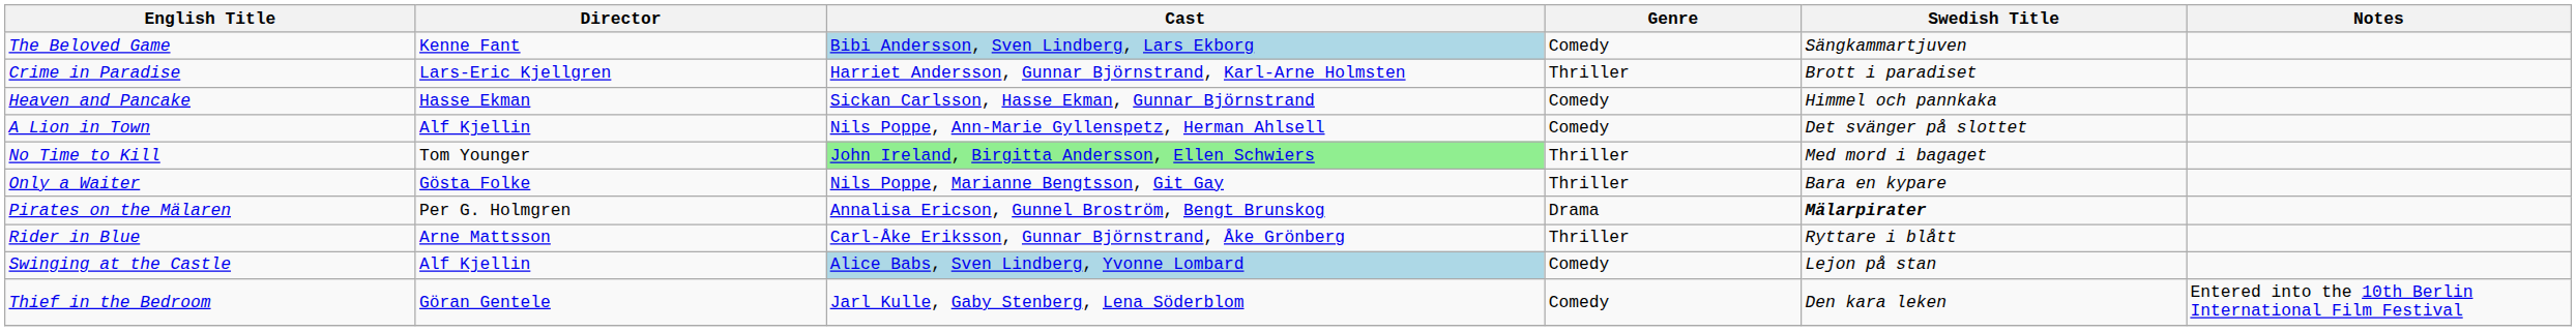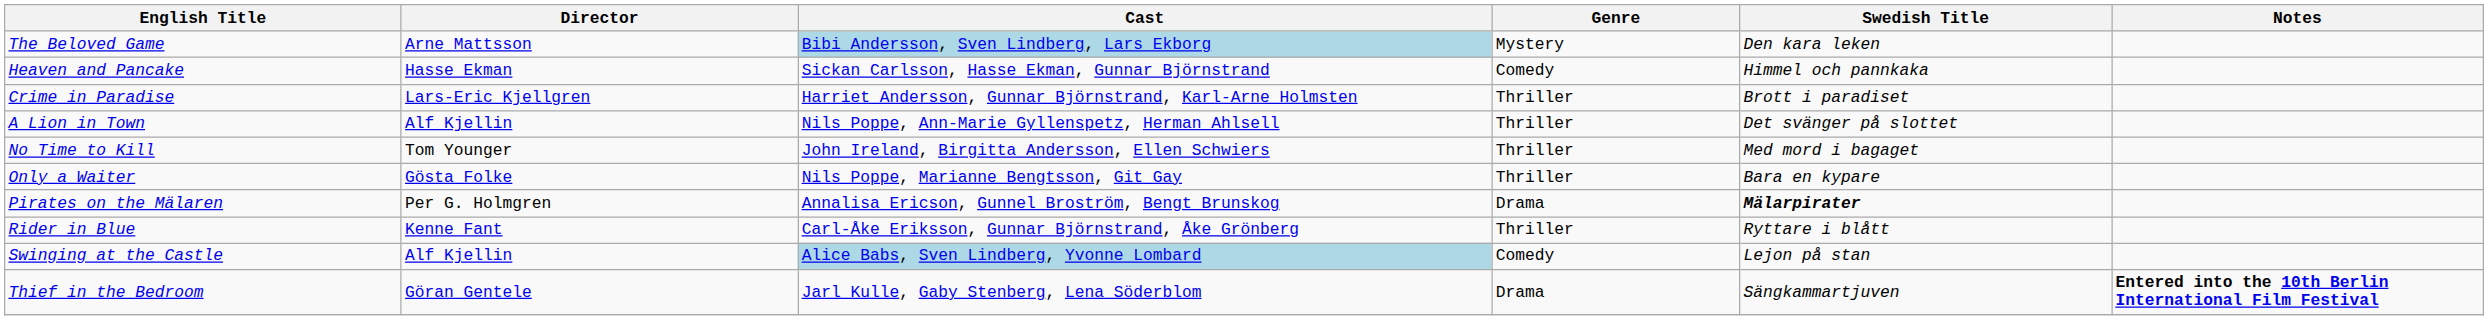 <table class="wikitable" style="width:100%;">
 <tr>
 <th style="width:16%;">English Title</th>
 <th style="width:16%;">Director</th>
 <th style="width:28%;">Cast</th>
 <th style="width:10%;">Genre</th>
 <th style="width:15%;">Swedish Title</th>
 <th style="width:15%;">Notes</th>
 </tr>
 <tr>
 <td><em><a href='#'>The Beloved Game</a></em></td>
-<td><a href='#'>Kenne Fant</a></td>
+<td><a href='#'>Arne Mattsson</a></td>
 <td style="background: lightblue;"><a href='#'>Bibi Andersson</a>, <a href='#'>Sven Lindberg</a>, <a href='#'>Lars Ekborg</a></td>
+<td>Mystery</td>
+<td><em>Den kara leken</em></td>
+<td></td>
+</tr>
+<tr>
+<td><em><a href='#'>Heaven and Pancake</a></em></td>
+<td><a href='#'>Hasse Ekman</a></td>
+<td><a href='#'>Sickan Carlsson</a>, <a href='#'>Hasse Ekman</a>, <a href='#'>Gunnar Björnstrand</a></td>
 <td>Comedy</td>
-<td><em>Sängkammartjuven</em></td>
+<td><em>Himmel och pannkaka</em></td>
 <td></td>
 </tr>
 <tr>
 <td><em><a href='#'>Crime in Paradise</a></em></td>
 <td><a href='#'>Lars-Eric Kjellgren</a></td>
 <td><a href='#'>Harriet Andersson</a>, <a href='#'>Gunnar Björnstrand</a>, <a href='#'>Karl-Arne Holmsten</a></td>
 <td>Thriller</td>
 <td><em>Brott i paradiset</em></td>
 <td></td>
 </tr>
 <tr>
-<td><em><a href='#'>Heaven and Pancake</a></em></td>
-<td><a href='#'>Hasse Ekman</a></td>
-<td><a href='#'>Sickan Carlsson</a>, <a href='#'>Hasse Ekman</a>, <a href='#'>Gunnar Björnstrand</a></td>
-<td>Comedy</td>
-<td><em>Himmel och pannkaka</em></td>
-<td></td>
-</tr>
-<tr>
 <td><em><a href='#'>A Lion in Town</a></em></td>
 <td><a href='#'>Alf Kjellin</a></td>
 <td><a href='#'>Nils Poppe</a>, <a href='#'>Ann-Marie Gyllenspetz</a>, <a href='#'>Herman Ahlsell</a></td>
-<td>Comedy</td>
+<td>Thriller</td>
 <td><em>Det svänger på slottet</em></td>
 <td></td>
 </tr>
 <tr>
 <td><em><a href='#'>No Time to Kill</a></em></td>
 <td>Tom Younger</td>
-<td style="background: lightgreen;"><a href='#'>John Ireland</a>, <a href='#'>Birgitta Andersson</a>, <a href='#'>Ellen Schwiers</a></td>
+<td><a href='#'>John Ireland</a>, <a href='#'>Birgitta Andersson</a>, <a href='#'>Ellen Schwiers</a></td>
 <td>Thriller</td>
 <td><em>Med mord i bagaget</em></td>
 <td></td>
 </tr>
 <tr>
 <td><em><a href='#'>Only a Waiter</a></em></td>
 <td><a href='#'>Gösta Folke</a></td>
 <td><a href='#'>Nils Poppe</a>, <a href='#'>Marianne Bengtsson</a>, <a href='#'>Git Gay</a></td>
 <td>Thriller</td>
 <td><em>Bara en kypare</em></td>
 <td></td>
 </tr>
 <tr>
 <td><em><a href='#'>Pirates on the Mälaren</a></em></td>
 <td>Per G. Holmgren</td>
 <td><a href='#'>Annalisa Ericson</a>, <a href='#'>Gunnel Broström</a>, <a href='#'>Bengt Brunskog</a></td>
 <td>Drama</td>
 <td><strong><em>Mälarpirater</em></strong></td>
 <td></td>
 </tr>
 <tr>
 <td><em><a href='#'>Rider in Blue</a></em></td>
-<td><a href='#'>Arne Mattsson</a></td>
+<td><a href='#'>Kenne Fant</a></td>
 <td><a href='#'>Carl-Åke Eriksson</a>, <a href='#'>Gunnar Björnstrand</a>, <a href='#'>Åke Grönberg</a></td>
 <td>Thriller</td>
 <td><em>Ryttare i blått</em></td>
 <td></td>
 </tr>
 <tr>
 <td><em><a href='#'>Swinging at the Castle</a></em></td>
 <td><a href='#'>Alf Kjellin</a></td>
 <td style="background: lightblue;"><a href='#'>Alice Babs</a>, <a href='#'>Sven Lindberg</a>, <a href='#'>Yvonne Lombard</a></td>
 <td>Comedy</td>
 <td><em>Lejon på stan</em></td>
 <td></td>
 </tr>
 <tr>
 <td><em><a href='#'>Thief in the Bedroom</a></em></td>
 <td><a href='#'>Göran Gentele</a></td>
 <td><a href='#'>Jarl Kulle</a>, <a href='#'>Gaby Stenberg</a>, <a href='#'>Lena Söderblom</a></td>
-<td>Comedy</td>
-<td><em>Den kara leken</em></td>
-<td>Entered into the <a href='#'>10th Berlin International Film Festival</a></td>
+<td>Drama</td>
+<td><em>Sängkammartjuven</em></td>
+<td><strong>Entered into the <a href='#'>10th Berlin International Film Festival</a></strong></td>
 </tr>
 <tr>
 </tr>
 </table>
